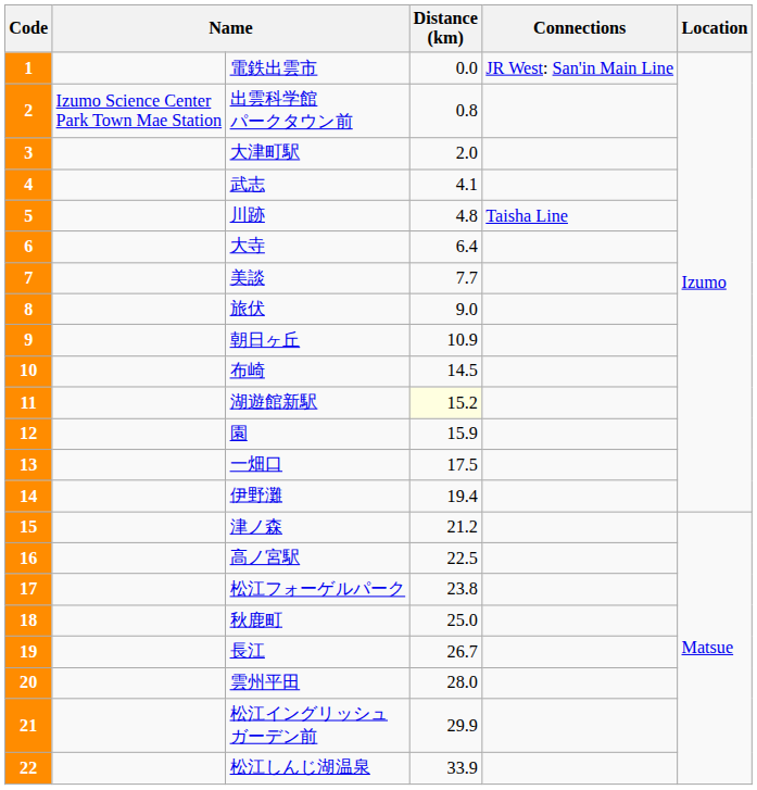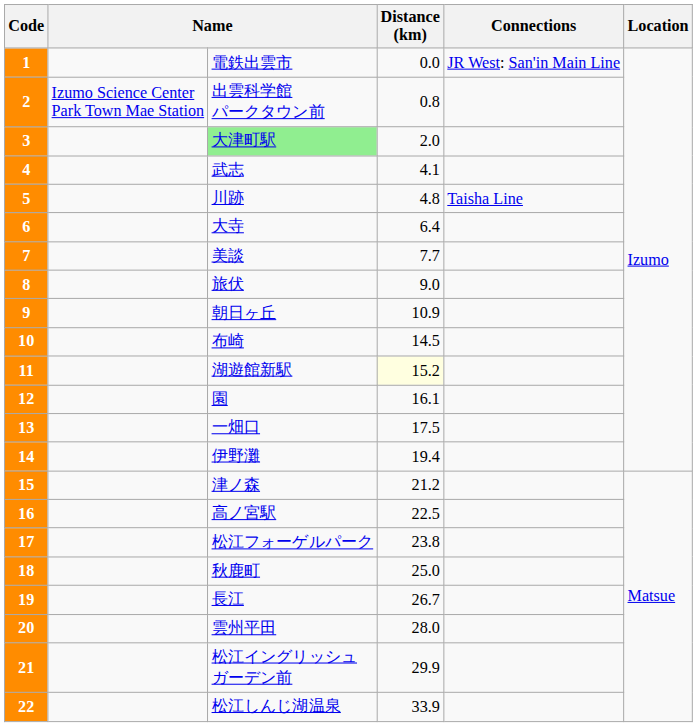 <table class="wikitable" rules="all">
 <tr>
 <th>Code</th>
 <th colspan="2">Name</th>
 <th style="width:3em;">Distance (km)</th>
 <th>Connections</th>
 <th>Location</th>
 </tr>
 <tr>
 <th style="background-color:darkorange; color:#fff;">1</th>
 <td></td>
 <td><a href='#'>電鉄出雲市</a></td>
 <td style="text-align:right;">0.0</td>
 <td><a href='#'>JR West</a>: <a href='#'>San'in Main Line</a> </td>
 <td rowspan="14"><a href='#'>Izumo</a></td>
 </tr>
 <tr>
 <th style="background-color:darkorange; color:#fff;">2</th>
 <td><a href='#'>Izumo Science Center<br>Park Town Mae Station</a></td>
 <td><a href='#'>出雲科学館<br>パークタウン前</a></td>
 <td style="text-align:right;">0.8</td>
 <td> </td>
 </tr>
 <tr>
 <th style="background-color:darkorange; color:#fff;">3</th>
 <td></td>
-<td><a href='#'>大津町駅</a></td>
+<td style="background: lightgreen;"><a href='#'>大津町駅</a></td>
 <td style="text-align:right;">2.0</td>
 <td> </td>
 </tr>
 <tr>
 <th style="background-color:darkorange; color:#fff;">4</th>
 <td></td>
 <td><a href='#'>武志</a></td>
 <td style="text-align:right;">4.1</td>
 <td> </td>
 </tr>
 <tr>
 <th style="background-color:darkorange; color:#fff;">5</th>
 <td></td>
 <td><a href='#'>川跡</a></td>
 <td style="text-align:right;">4.8</td>
 <td><a href='#'>Taisha Line</a></td>
 </tr>
 <tr>
 <th style="background-color:darkorange; color:#fff;">6</th>
 <td></td>
 <td><a href='#'>大寺</a></td>
 <td style="text-align:right;">6.4</td>
 <td> </td>
 </tr>
 <tr>
 <th style="background-color:darkorange; color:#fff;">7</th>
 <td></td>
 <td><a href='#'>美談</a></td>
 <td style="text-align:right;">7.7</td>
 <td> </td>
 </tr>
 <tr>
 <th style="background-color:darkorange; color:#fff;">8</th>
 <td></td>
 <td><a href='#'>旅伏</a></td>
 <td style="text-align:right;">9.0</td>
 <td> </td>
 </tr>
 <tr>
 <th style="background-color:darkorange; color:#fff;">9</th>
 <td></td>
 <td><a href='#'>朝日ヶ丘</a></td>
 <td style="text-align:right;">10.9</td>
 <td> </td>
 </tr>
 <tr>
 <th style="background-color:darkorange; color:#fff;">10</th>
 <td></td>
 <td><a href='#'>布崎</a></td>
 <td style="text-align:right;">14.5</td>
 <td> </td>
 </tr>
 <tr>
 <th style="background-color:darkorange; color:#fff;">11</th>
 <td></td>
 <td><a href='#'>湖遊館新駅</a></td>
 <td style="background: lightyellow; text-align:right;">15.2</td>
 <td> </td>
 </tr>
 <tr>
 <th style="background-color:darkorange; color:#fff;">12</th>
 <td></td>
 <td><a href='#'>園</a></td>
-<td style="text-align:right;">15.9</td>
+<td style="text-align:right;">16.1</td>
 <td> </td>
 </tr>
 <tr>
 <th style="background-color:darkorange; color:#fff;">13</th>
 <td></td>
 <td><a href='#'>一畑口</a></td>
 <td style="text-align:right;">17.5</td>
 <td> </td>
 </tr>
 <tr>
 <th style="background-color:darkorange; color:#fff;">14</th>
 <td></td>
 <td><a href='#'>伊野灘</a></td>
 <td style="text-align:right;">19.4</td>
 <td> </td>
 </tr>
 <tr>
 <th style="background-color:darkorange; color:#fff;">15</th>
 <td></td>
 <td><a href='#'>津ノ森</a></td>
 <td style="text-align:right;">21.2</td>
 <td> </td>
 <td rowspan="8"><a href='#'>Matsue</a></td>
 </tr>
 <tr>
 <th style="background-color:darkorange; color:#fff;">16</th>
 <td></td>
 <td><a href='#'>高ノ宮駅</a></td>
 <td style="text-align:right;">22.5</td>
 <td> </td>
 </tr>
 <tr>
 <th style="background-color:darkorange; color:#fff;">17</th>
 <td></td>
 <td><a href='#'>松江フォーゲルパーク</a></td>
 <td style="text-align:right;">23.8</td>
 <td> </td>
 </tr>
 <tr>
 <th style="background-color:darkorange; color:#fff;">18</th>
 <td></td>
 <td><a href='#'>秋鹿町</a></td>
 <td style="text-align:right;">25.0</td>
 <td> </td>
 </tr>
 <tr>
 <th style="background-color:darkorange; color:#fff;">19</th>
 <td></td>
 <td><a href='#'>長江</a></td>
 <td style="text-align:right;">26.7</td>
 <td> </td>
 </tr>
 <tr>
 <th style="background-color:darkorange; color:#fff;">20</th>
 <td></td>
 <td><a href='#'>雲州平田</a></td>
 <td style="text-align:right;">28.0</td>
 <td> </td>
 </tr>
 <tr>
 <th style="background-color:darkorange; color:#fff;">21</th>
 <td></td>
 <td><a href='#'>松江イングリッシュ<br>ガーデン前</a></td>
 <td style="text-align:right;">29.9</td>
 <td> </td>
 </tr>
 <tr>
 <th style="background-color:darkorange; color:#fff;">22</th>
 <td></td>
 <td><a href='#'>松江しんじ湖温泉</a></td>
 <td style="text-align:right;">33.9</td>
 <td> </td>
 </tr>
 </table>
